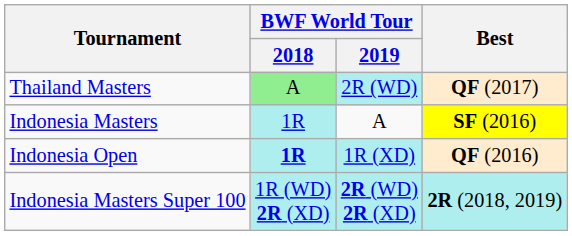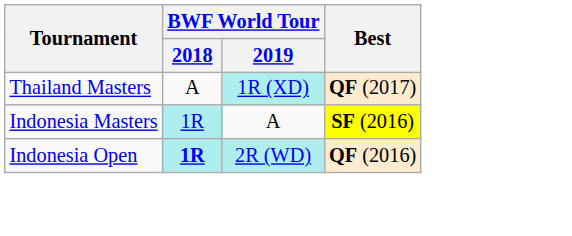 <table class="wikitable" style="font-size: 90%; text-align:center">
 <tr>
 <th rowspan="2">Tournament</th>
 <th colspan="2"><strong><a href='#'>BWF World Tour</a></strong></th>
 <th rowspan="2">Best</th>
 </tr>
 <tr>
 <th><a href='#'>2018</a></th>
 <th><a href='#'>2019</a></th>
 </tr>
 <tr>
 <td align=left><a href='#'>Thailand Masters</a></td>
-<td style="background: lightgreen;">A</td>
-<td bgcolor=AFEEEE><a href='#'>2R (WD)</a></td>
+<td>A</td>
+<td bgcolor=AFEEEE><a href='#'>1R (XD)</a></td>
 <td bgcolor=FFEBCD><strong>QF</strong> (2017)</td>
 </tr>
 <tr>
 <td align=left><a href='#'>Indonesia Masters</a></td>
 <td bgcolor=AFEEEE><a href='#'>1R</a></td>
 <td>A</td>
 <td bgcolor=FFFF00><strong>SF</strong> (2016)</td>
 </tr>
 <tr>
 <td align=left><a href='#'>Indonesia Open</a></td>
 <td bgcolor=AFEEEE><strong><a href='#'>1R</a></strong></td>
-<td bgcolor=AFEEEE><a href='#'>1R (XD)</a></td>
+<td bgcolor=AFEEEE><a href='#'>2R (WD)</a></td>
 <td bgcolor=FFEBCD><strong>QF</strong> (2016)</td>
 </tr>
-<tr>
-<td align=left><a href='#'>Indonesia Masters Super 100</a></td>
-<td bgcolor=AFEEEE><a href='#'>1R (WD)</a><br><a href='#'><strong>2R</strong> (XD)</a></td>
-<td bgcolor=AFEEEE><a href='#'><strong>2R</strong> (WD)</a><br><a href='#'><strong>2R</strong> (XD)</a></td>
-<td bgcolor=AFEEEE><strong>2R</strong> (2018, 2019)</td>
-</tr>
 </table>
